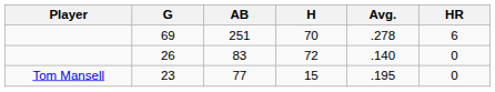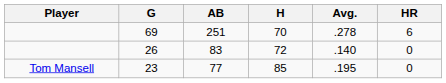 <table class="wikitable sortable">
 <tr>
 <th bgcolor="#DDDDFF" width="16%">Player</th>
 <th bgcolor="#DDDDFF" width="9%">G</th>
 <th bgcolor="#DDDDFF" width="9%">AB</th>
 <th bgcolor="#DDDDFF" width="9%">H</th>
 <th bgcolor="#DDDDFF" width="9%">Avg.</th>
 <th bgcolor="#DDDDFF" width="9%">HR</th>
 </tr>
 <tr align="center">
 <td></td>
 <td>69</td>
 <td>251</td>
 <td>70</td>
 <td>.278</td>
 <td>6</td>
 </tr>
 <tr align="center">
 <td></td>
 <td>26</td>
 <td>83</td>
 <td>72</td>
 <td>.140</td>
 <td>0</td>
 </tr>
 <tr align="center">
 <td><a href='#'>Tom Mansell</a></td>
 <td>23</td>
 <td>77</td>
-<td>15</td>
+<td>85</td>
 <td>.195</td>
 <td>0</td>
 </tr>
 </table>
